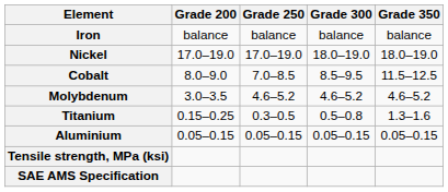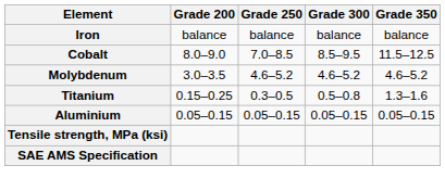 <table class="wikitable" style="text-align:center;">
 <tr>
 <th scope="col">Element</th>
 <th scope="col">Grade 200</th>
 <th scope="col">Grade 250</th>
 <th scope="col">Grade 300</th>
 <th scope="col">Grade 350</th>
 </tr>
 <tr>
 <th scope="row">Iron</th>
 <td>balance</td>
 <td>balance</td>
 <td>balance</td>
 <td>balance</td>
-</tr>
-<tr>
-<th scope="row">Nickel</th>
-<td>17.0–19.0</td>
-<td>17.0–19.0</td>
-<td>18.0–19.0</td>
-<td>18.0–19.0</td>
 </tr>
 <tr>
 <th scope="row">Cobalt</th>
 <td>8.0–9.0</td>
 <td>7.0–8.5</td>
 <td>8.5–9.5</td>
 <td>11.5–12.5</td>
 </tr>
 <tr>
 <th scope="row">Molybdenum</th>
 <td>3.0–3.5</td>
 <td>4.6–5.2</td>
 <td>4.6–5.2</td>
 <td>4.6–5.2</td>
 </tr>
 <tr>
 <th scope="row">Titanium</th>
 <td>0.15–0.25</td>
 <td>0.3–0.5</td>
 <td>0.5–0.8</td>
 <td>1.3–1.6</td>
 </tr>
 <tr>
 <th scope="row">Aluminium</th>
 <td>0.05–0.15</td>
 <td>0.05–0.15</td>
 <td>0.05–0.15</td>
 <td>0.05–0.15</td>
 </tr>
 <tr>
 <th scope="row">Tensile strength, MPa (ksi)</th>
 <td></td>
 <td></td>
 <td></td>
 <td></td>
 </tr>
 <tr>
 <th scope="row">SAE AMS Specification</th>
 <td></td>
 <td></td>
 <td></td>
 <td></td>
 </tr>
 </table>
